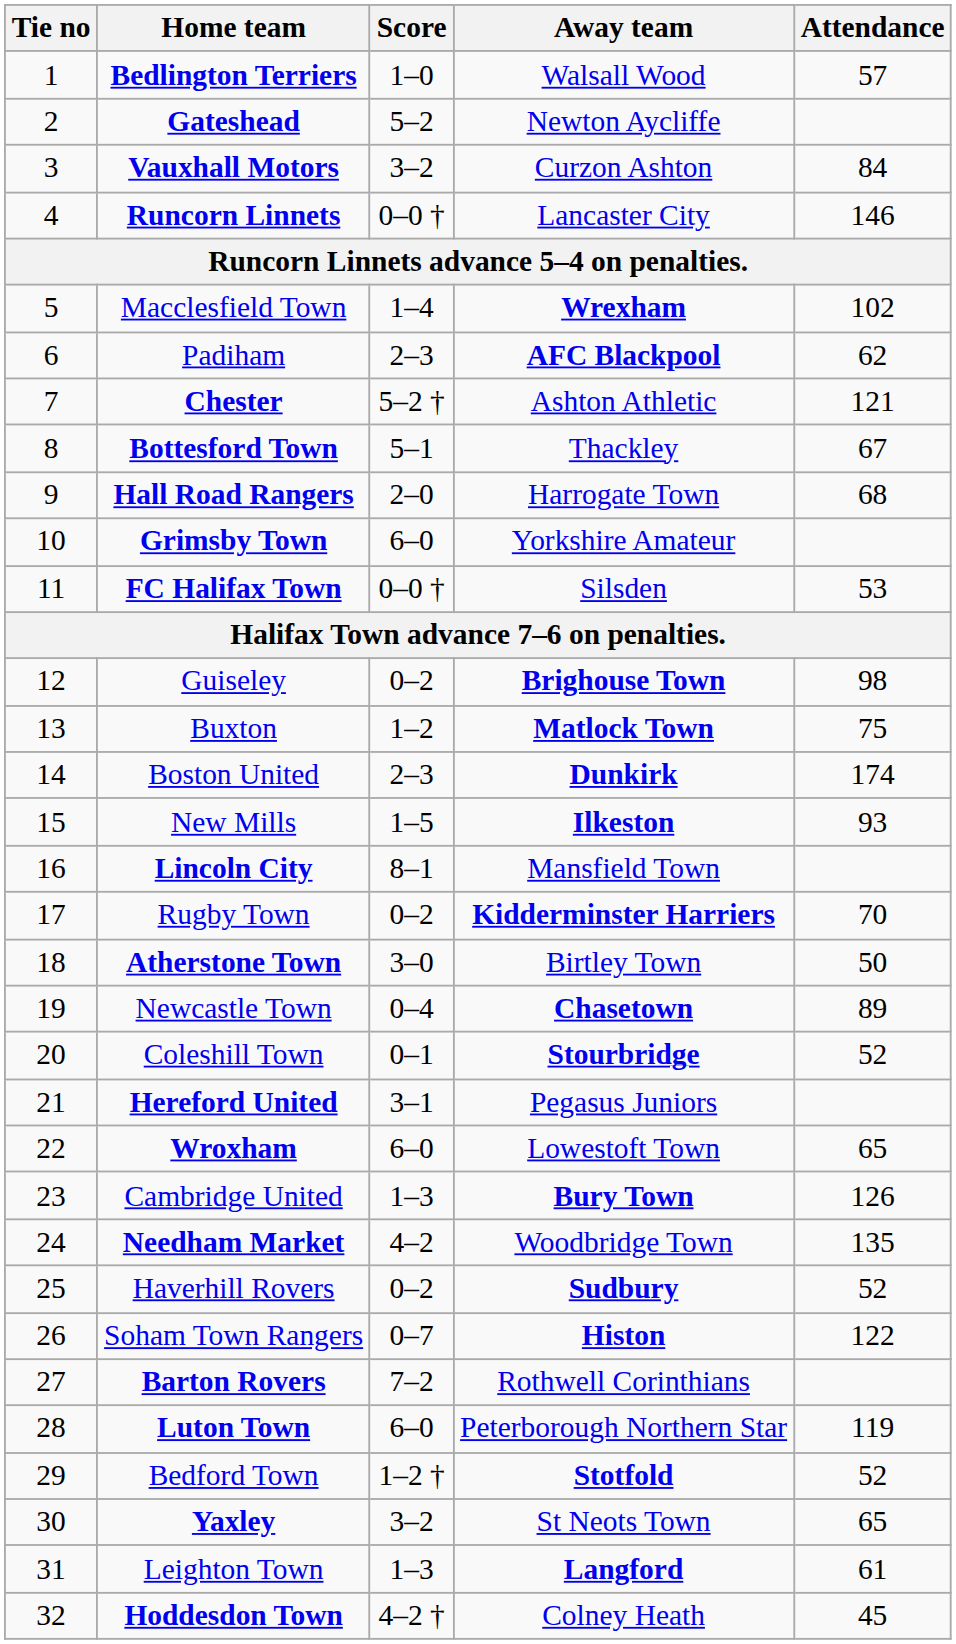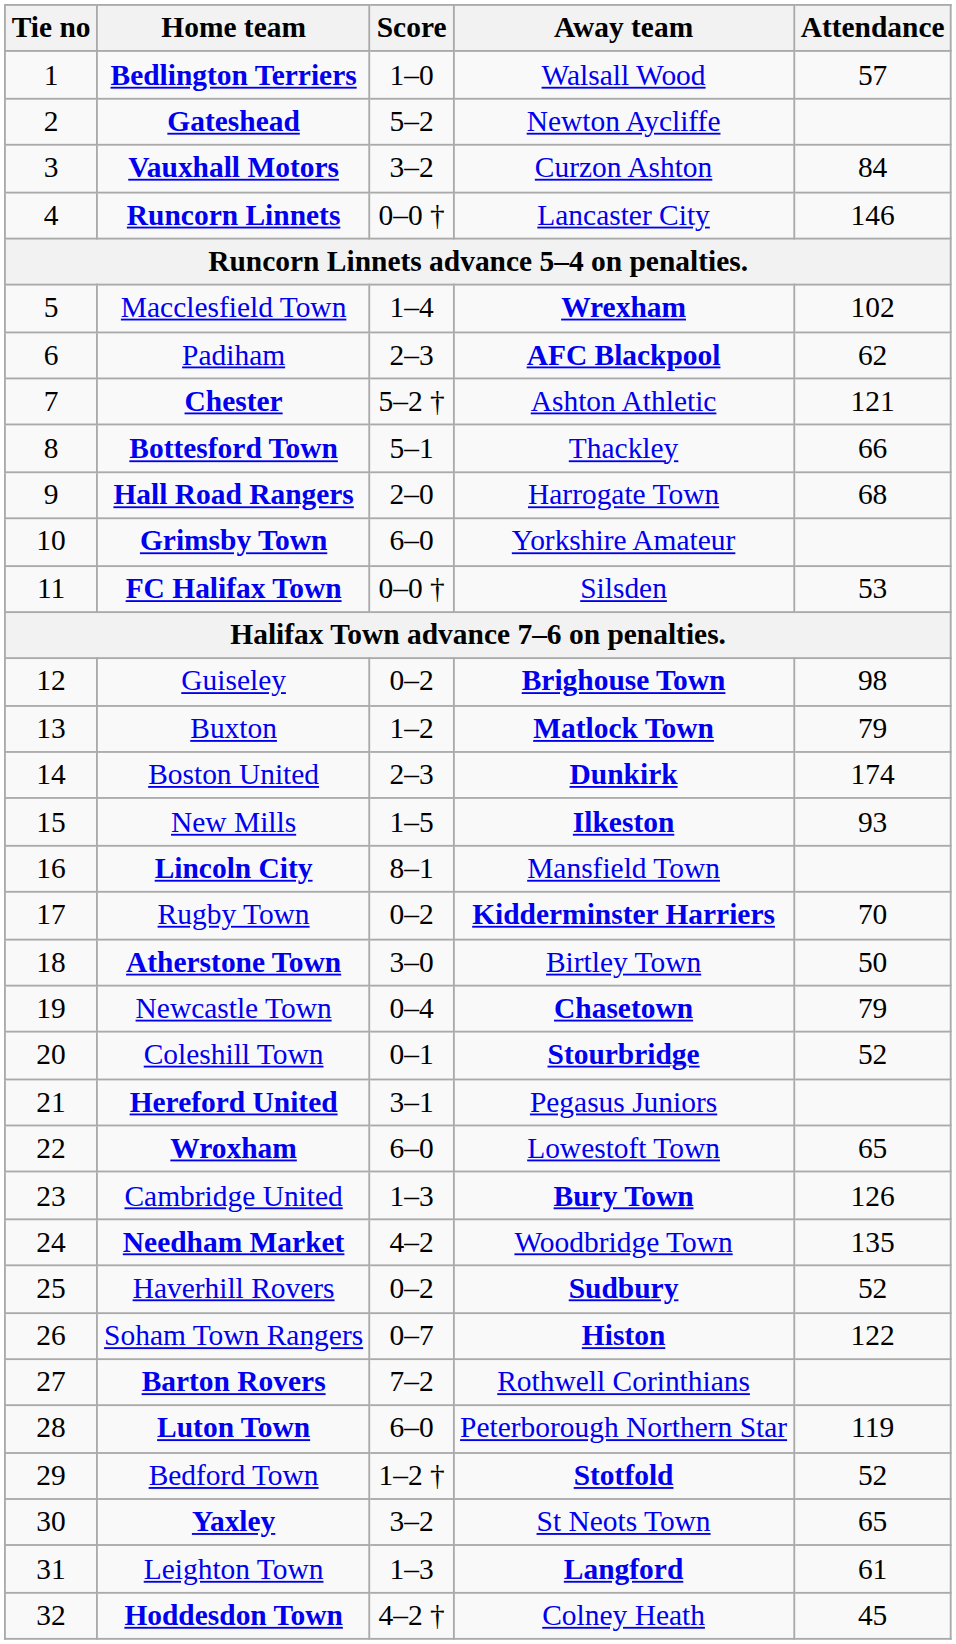 <table class="wikitable" style="text-align:center">
 <tr>
 <th>Tie no</th>
 <th>Home team</th>
 <th>Score</th>
 <th>Away team</th>
 <th>Attendance</th>
 </tr>
 <tr>
 <td>1</td>
 <td><strong><a href='#'>Bedlington Terriers</a></strong></td>
 <td>1–0</td>
 <td><a href='#'>Walsall Wood</a></td>
 <td>57</td>
 </tr>
 <tr>
 <td>2</td>
 <td><strong><a href='#'>Gateshead</a></strong></td>
 <td>5–2</td>
 <td><a href='#'>Newton Aycliffe</a></td>
 <td></td>
 </tr>
 <tr>
 <td>3</td>
 <td><strong><a href='#'>Vauxhall Motors</a></strong></td>
 <td>3–2</td>
 <td><a href='#'>Curzon Ashton</a></td>
 <td>84</td>
 </tr>
 <tr>
 <td>4</td>
 <td><strong><a href='#'>Runcorn Linnets</a></strong></td>
 <td>0–0 †</td>
 <td><a href='#'>Lancaster City</a></td>
 <td>146</td>
 </tr>
 <tr>
 <th colspan="5">Runcorn Linnets advance 5–4 on penalties.</th>
 </tr>
 <tr>
 <td>5</td>
 <td><a href='#'>Macclesfield Town</a></td>
 <td>1–4</td>
 <td><strong><a href='#'>Wrexham</a></strong></td>
 <td>102</td>
 </tr>
 <tr>
 <td>6</td>
 <td><a href='#'>Padiham</a></td>
 <td>2–3</td>
 <td><strong><a href='#'>AFC Blackpool</a></strong></td>
 <td>62</td>
 </tr>
 <tr>
 <td>7</td>
 <td><strong><a href='#'>Chester</a></strong></td>
 <td>5–2 †</td>
 <td><a href='#'>Ashton Athletic</a></td>
 <td>121</td>
 </tr>
 <tr>
 <td>8</td>
 <td><strong><a href='#'>Bottesford Town</a></strong></td>
 <td>5–1</td>
 <td><a href='#'>Thackley</a></td>
-<td>67</td>
+<td>66</td>
 </tr>
 <tr>
 <td>9</td>
 <td><strong><a href='#'>Hall Road Rangers</a></strong></td>
 <td>2–0</td>
 <td><a href='#'>Harrogate Town</a></td>
 <td>68</td>
 </tr>
 <tr>
 <td>10</td>
 <td><strong><a href='#'>Grimsby Town</a></strong></td>
 <td>6–0</td>
 <td><a href='#'>Yorkshire Amateur</a></td>
 <td></td>
 </tr>
 <tr>
 <td>11</td>
 <td><strong><a href='#'>FC Halifax Town</a></strong></td>
 <td>0–0 †</td>
 <td><a href='#'>Silsden</a></td>
 <td>53</td>
 </tr>
 <tr>
 <th colspan="5">Halifax Town advance 7–6 on penalties.</th>
 </tr>
 <tr>
 <td>12</td>
 <td><a href='#'>Guiseley</a></td>
 <td>0–2</td>
 <td><strong><a href='#'>Brighouse Town</a></strong></td>
 <td>98</td>
 </tr>
 <tr>
 <td>13</td>
 <td><a href='#'>Buxton</a></td>
 <td>1–2</td>
 <td><strong><a href='#'>Matlock Town</a></strong></td>
-<td>75</td>
+<td>79</td>
 </tr>
 <tr>
 <td>14</td>
 <td><a href='#'>Boston United</a></td>
 <td>2–3</td>
 <td><strong><a href='#'>Dunkirk</a></strong></td>
 <td>174</td>
 </tr>
 <tr>
 <td>15</td>
 <td><a href='#'>New Mills</a></td>
 <td>1–5</td>
 <td><strong><a href='#'>Ilkeston</a></strong></td>
 <td>93</td>
 </tr>
 <tr>
 <td>16</td>
 <td><strong><a href='#'>Lincoln City</a></strong></td>
 <td>8–1</td>
 <td><a href='#'>Mansfield Town</a></td>
 <td></td>
 </tr>
 <tr>
 <td>17</td>
 <td><a href='#'>Rugby Town</a></td>
 <td>0–2</td>
 <td><strong><a href='#'>Kidderminster Harriers</a></strong></td>
 <td>70</td>
 </tr>
 <tr>
 <td>18</td>
 <td><strong><a href='#'>Atherstone Town</a></strong></td>
 <td>3–0</td>
 <td><a href='#'>Birtley Town</a></td>
 <td>50</td>
 </tr>
 <tr>
 <td>19</td>
 <td><a href='#'>Newcastle Town</a></td>
 <td>0–4</td>
 <td><strong><a href='#'>Chasetown</a></strong></td>
-<td>89</td>
+<td>79</td>
 </tr>
 <tr>
 <td>20</td>
 <td><a href='#'>Coleshill Town</a></td>
 <td>0–1</td>
 <td><strong><a href='#'>Stourbridge</a></strong></td>
 <td>52</td>
 </tr>
 <tr>
 <td>21</td>
 <td><strong><a href='#'>Hereford United</a></strong></td>
 <td>3–1</td>
 <td><a href='#'>Pegasus Juniors</a></td>
 <td></td>
 </tr>
 <tr>
 <td>22</td>
 <td><strong><a href='#'>Wroxham</a></strong></td>
 <td>6–0</td>
 <td><a href='#'>Lowestoft Town</a></td>
 <td>65</td>
 </tr>
 <tr>
 <td>23</td>
 <td><a href='#'>Cambridge United</a></td>
 <td>1–3</td>
 <td><strong><a href='#'>Bury Town</a></strong></td>
 <td>126</td>
 </tr>
 <tr>
 <td>24</td>
 <td><strong><a href='#'>Needham Market</a></strong></td>
 <td>4–2</td>
 <td><a href='#'>Woodbridge Town</a></td>
 <td>135</td>
 </tr>
 <tr>
 <td>25</td>
 <td><a href='#'>Haverhill Rovers</a></td>
 <td>0–2</td>
 <td><strong><a href='#'>Sudbury</a></strong></td>
 <td>52</td>
 </tr>
 <tr>
 <td>26</td>
 <td><a href='#'>Soham Town Rangers</a></td>
 <td>0–7</td>
 <td><strong><a href='#'>Histon</a></strong></td>
 <td>122</td>
 </tr>
 <tr>
 <td>27</td>
 <td><strong><a href='#'>Barton Rovers</a></strong></td>
 <td>7–2</td>
 <td><a href='#'>Rothwell Corinthians</a></td>
 <td></td>
 </tr>
 <tr>
 <td>28</td>
 <td><strong><a href='#'>Luton Town</a></strong></td>
 <td>6–0</td>
 <td><a href='#'>Peterborough Northern Star</a></td>
 <td>119</td>
 </tr>
 <tr>
 <td>29</td>
 <td><a href='#'>Bedford Town</a></td>
 <td>1–2 †</td>
 <td><strong><a href='#'>Stotfold</a></strong></td>
 <td>52</td>
 </tr>
 <tr>
 <td>30</td>
 <td><strong><a href='#'>Yaxley</a></strong></td>
 <td>3–2</td>
 <td><a href='#'>St Neots Town</a></td>
 <td>65</td>
 </tr>
 <tr>
 <td>31</td>
 <td><a href='#'>Leighton Town</a></td>
 <td>1–3</td>
 <td><strong><a href='#'>Langford</a></strong></td>
 <td>61</td>
 </tr>
 <tr>
 <td>32</td>
 <td><strong><a href='#'>Hoddesdon Town</a></strong></td>
 <td>4–2 †</td>
 <td><a href='#'>Colney Heath</a></td>
 <td>45</td>
 </tr>
 </table>
